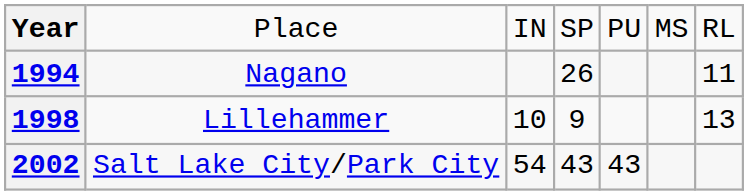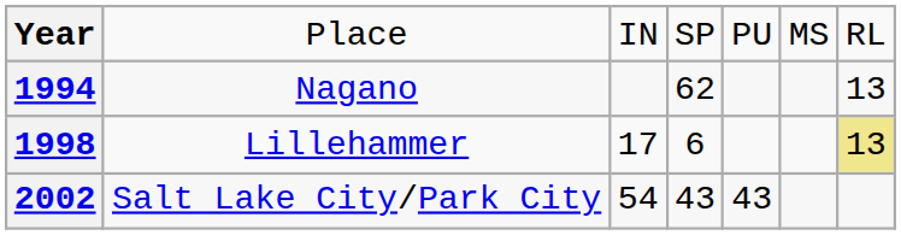 <table class="wikitable" style="text-align:center;">
 <tr>
 <th>Year</th>
 <td>Place</td>
 <td>IN</td>
 <td>SP</td>
 <td>PU</td>
 <td>MS</td>
 <td>RL</td>
 </tr>
 <tr bgcolor=#f7f7f7>
 <th><a href='#'>1994</a></th>
 <td><a href='#'>Nagano</a></td>
 <td></td>
-<td>26</td>
+<td>62</td>
 <td></td>
 <td></td>
-<td>11</td>
+<td>13</td>
 </tr>
 <tr>
 <th><a href='#'>1998</a></th>
 <td><a href='#'>Lillehammer</a></td>
-<td>10</td>
-<td>9</td>
+<td>17</td>
+<td>6</td>
 <td></td>
 <td></td>
-<td>13</td>
+<td style="background: khaki;">13</td>
 </tr>
 <tr bgcolor=#f7f7f7>
 <th><a href='#'>2002</a></th>
 <td><a href='#'>Salt Lake City</a>/<a href='#'>Park City</a></td>
 <td>54</td>
 <td>43</td>
 <td>43</td>
 <td></td>
 <td></td>
 </tr>
 </table>
